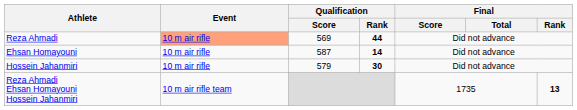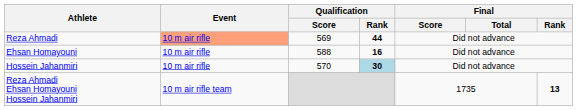 <table class="wikitable" width="75%" style="text-align:center; font-size:90%">
 <tr>
 <th rowspan="2" width="22%">Athlete</th>
 <th rowspan="2" width="18%">Event</th>
 <th colspan="2">Qualification</th>
 <th colspan="3">Final</th>
 </tr>
 <tr>
 <th width="10%">Score</th>
 <th width="5%">Rank</th>
 <th width="10%">Score</th>
 <th width="10%">Total</th>
 <th width="5%">Rank</th>
 </tr>
 <tr>
 <td align="left"><a href='#'>Reza Ahmadi</a></td>
 <td align="left" style="background: lightsalmon;"><a href='#'>10 m air rifle</a></td>
 <td>569</td>
 <td><strong>44</strong></td>
 <td colspan=3>Did not advance</td>
 </tr>
 <tr>
 <td align="left"><a href='#'>Ehsan Homayouni</a></td>
 <td align="left"><a href='#'>10 m air rifle</a></td>
-<td>587</td>
-<td><strong>14</strong></td>
+<td>588</td>
+<td><strong>16</strong></td>
 <td colspan=3>Did not advance</td>
 </tr>
 <tr>
 <td align="left"><a href='#'>Hossein Jahanmiri</a></td>
 <td align="left"><a href='#'>10 m air rifle</a></td>
-<td>579</td>
-<td><strong>30</strong></td>
+<td>570</td>
+<td style="background: lightblue;"><strong>30</strong></td>
 <td colspan=3>Did not advance</td>
 </tr>
 <tr>
 <td align="left"><a href='#'>Reza Ahmadi</a><br><a href='#'>Ehsan Homayouni</a><br><a href='#'>Hossein Jahanmiri</a></td>
 <td align="left"><a href='#'>10 m air rifle team</a></td>
 <td colspan=2 bgcolor=#DCDCDC></td>
 <td colspan=2>1735</td>
 <td><strong>13</strong></td>
 </tr>
 </table>
